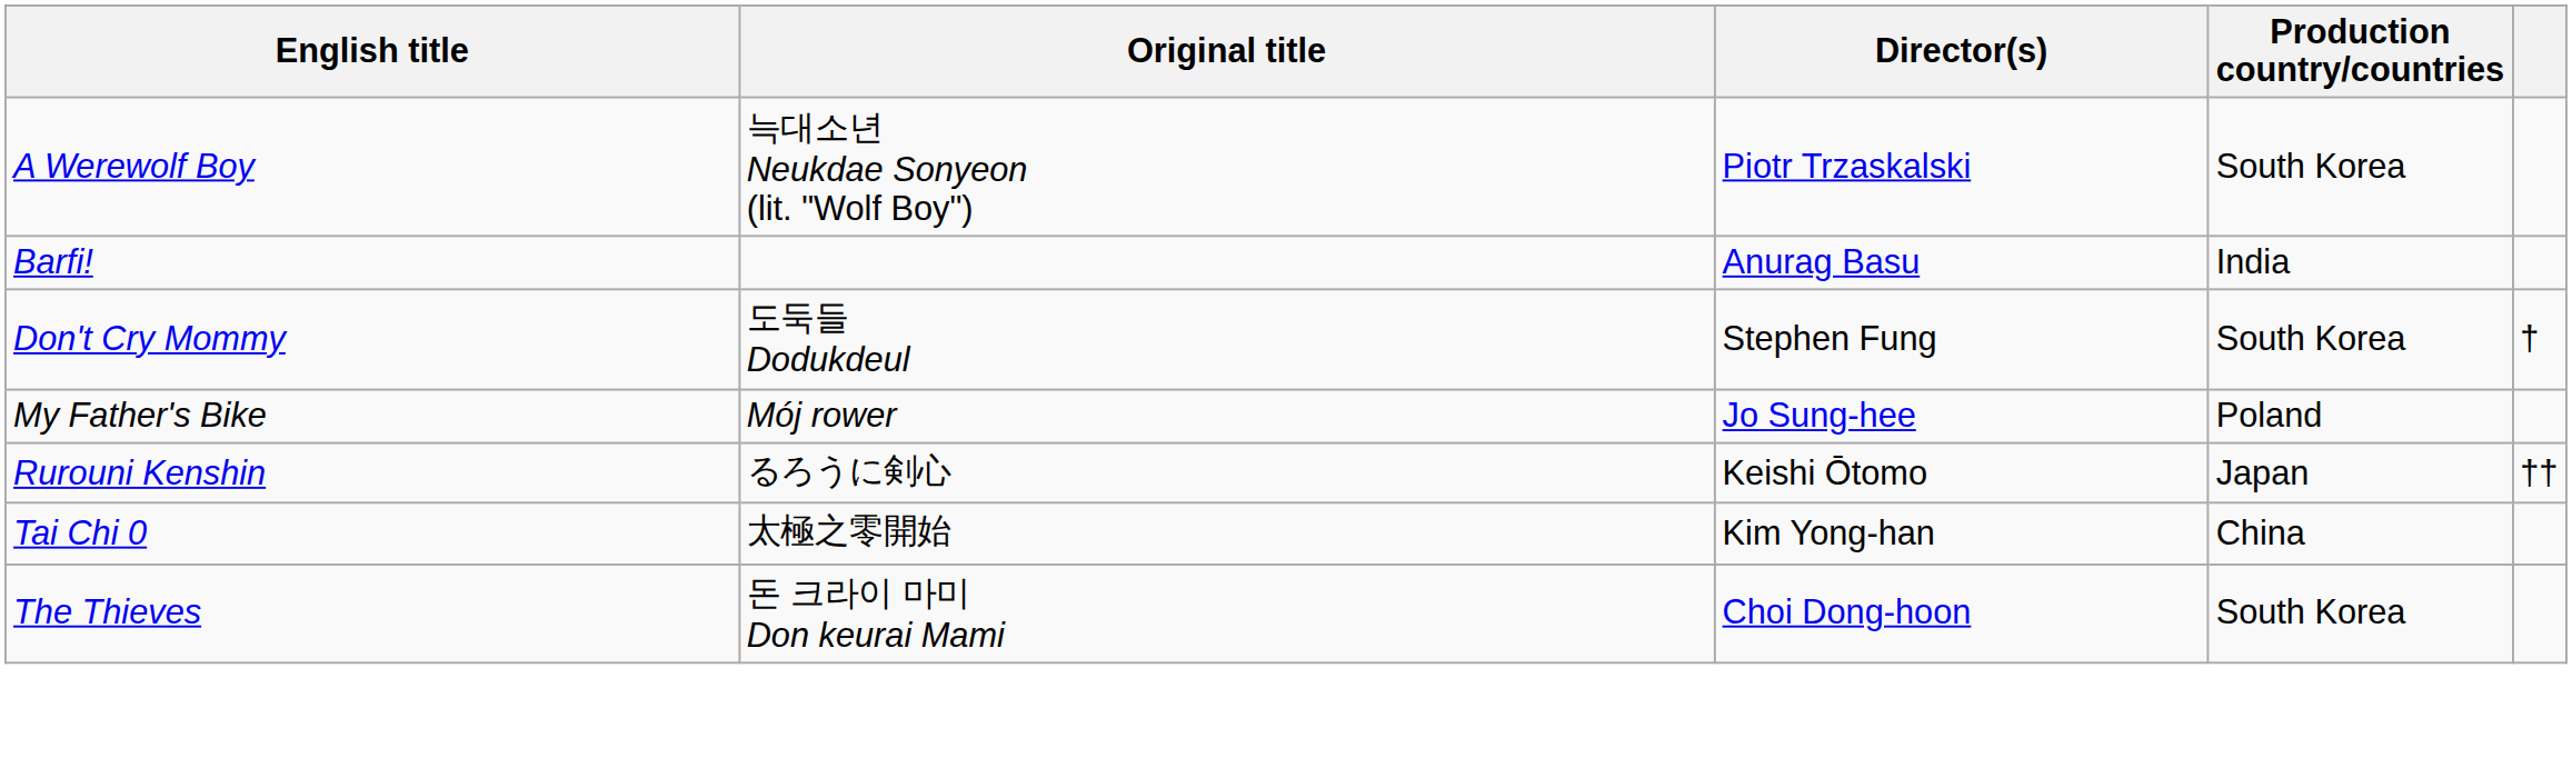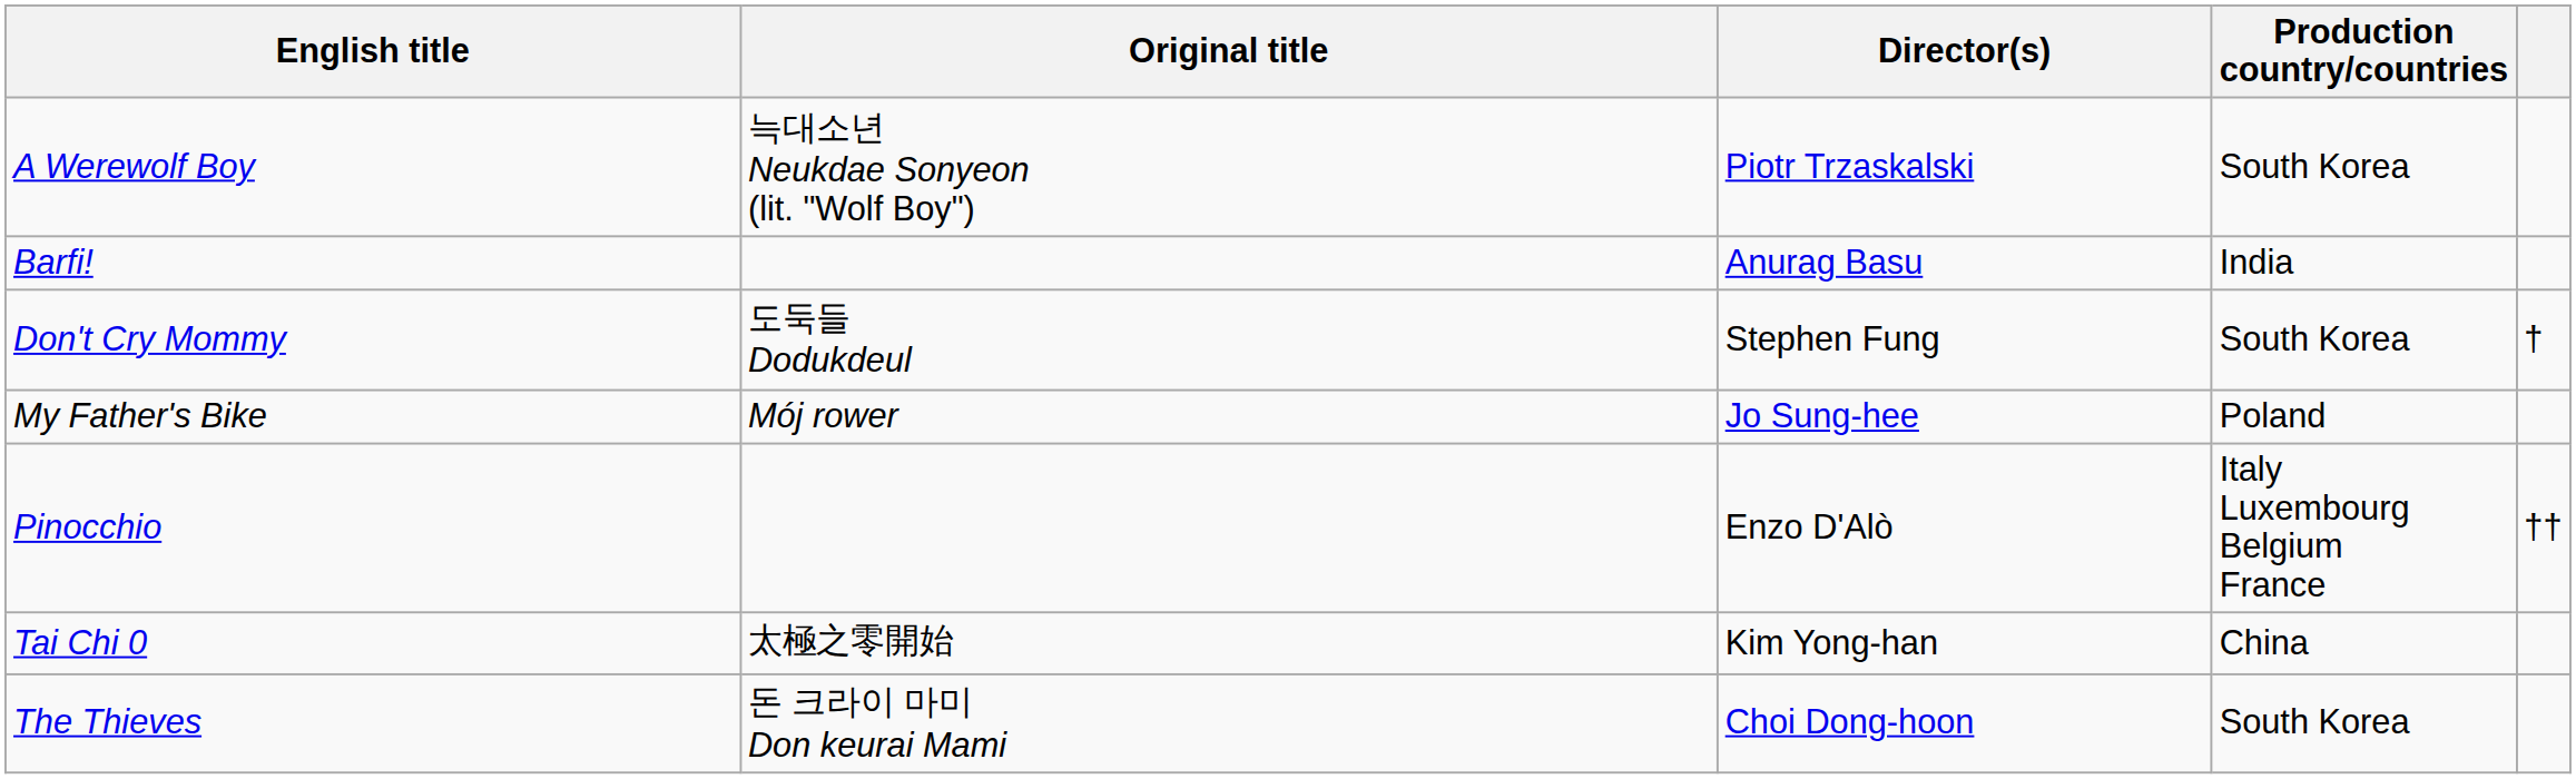 <table class="sortable wikitable" width="95%" cellpadding="5">
 <tr>
 <th width="30%">English title</th>
 <th width="40%">Original title</th>
 <th width="20%">Director(s)</th>
 <th width="10%">Production country/countries</th>
 <th width="3%"></th>
 </tr>
 <tr>
 <td><em><a href='#'>A Werewolf Boy</a></em></td>
 <td>늑대소년<br><em>Neukdae Sonyeon</em><br>(lit. "Wolf Boy")</td>
 <td><a href='#'>Piotr Trzaskalski</a></td>
 <td>South Korea</td>
 <td></td>
 </tr>
 <tr>
 <td><em><a href='#'>Barfi!</a></em></td>
 <td></td>
 <td><a href='#'>Anurag Basu</a></td>
 <td>India</td>
 <td></td>
 </tr>
 <tr>
 <td><em><a href='#'>Don't Cry Mommy</a></em></td>
 <td>도둑들<br><em>Dodukdeul</em></td>
 <td>Stephen Fung</td>
 <td>South Korea</td>
 <td>†</td>
 </tr>
 <tr>
 <td><em>My Father's Bike</em></td>
 <td><em>Mój rower</em></td>
 <td><a href='#'>Jo Sung-hee</a></td>
 <td>Poland</td>
 <td></td>
 </tr>
 <tr>
-<td><em><a href='#'>Rurouni Kenshin</a></em></td>
-<td>るろうに剣心</td>
-<td>Keishi Ōtomo</td>
-<td>Japan</td>
+<td><em><a href='#'>Pinocchio</a></em></td>
+<td></td>
+<td>Enzo D'Alò</td>
+<td>Italy<br>Luxembourg<br>Belgium<br>France</td>
 <td>††</td>
 </tr>
 <tr>
 <td><em><a href='#'>Tai Chi 0</a></em></td>
 <td>太極之零開始</td>
 <td>Kim Yong-han</td>
 <td>China</td>
 <td></td>
 </tr>
 <tr>
 <td><em><a href='#'>The Thieves</a></em></td>
 <td>돈 크라이 마미<br><em>Don keurai Mami</em></td>
 <td><a href='#'>Choi Dong-hoon</a></td>
 <td>South Korea</td>
 <td></td>
 </tr>
 </table>
